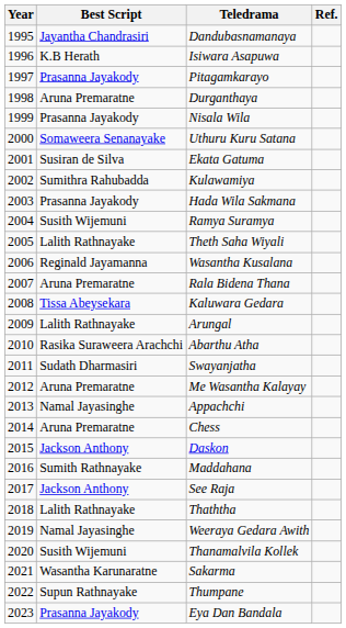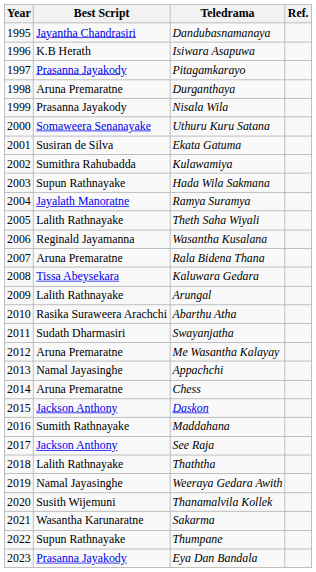 <table class="wikitable">
 <tr>
 <th>Year</th>
 <th>Best Script</th>
 <th>Teledrama</th>
 <th>Ref.</th>
 </tr>
 <tr>
 <td>1995</td>
 <td><a href='#'>Jayantha Chandrasiri</a></td>
 <td><em>Dandubasnamanaya</em></td>
 <td></td>
 </tr>
 <tr>
 <td>1996</td>
 <td>K.B Herath</td>
 <td><em>Isiwara Asapuwa</em></td>
 <td></td>
 </tr>
 <tr>
 <td>1997</td>
 <td><a href='#'>Prasanna Jayakody</a></td>
 <td><em>Pitagamkarayo</em></td>
 <td></td>
 </tr>
 <tr>
 <td>1998</td>
 <td>Aruna Premaratne</td>
 <td><em>Durganthaya</em></td>
 <td></td>
 </tr>
 <tr>
 <td>1999</td>
 <td>Prasanna Jayakody</td>
 <td><em>Nisala Wila</em></td>
 <td></td>
 </tr>
 <tr>
 <td>2000</td>
 <td><a href='#'>Somaweera Senanayake</a></td>
 <td><em>Uthuru Kuru Satana</em></td>
 <td></td>
 </tr>
 <tr>
 <td>2001</td>
 <td>Susiran de Silva</td>
 <td><em>Ekata Gatuma</em></td>
 <td></td>
 </tr>
 <tr>
 <td>2002</td>
 <td>Sumithra Rahubadda</td>
 <td><em>Kulawamiya</em></td>
 <td></td>
 </tr>
 <tr>
 <td>2003</td>
-<td>Prasanna Jayakody</td>
+<td>Supun Rathnayake</td>
 <td><em>Hada Wila Sakmana</em></td>
 <td></td>
 </tr>
 <tr>
 <td>2004</td>
-<td>Susith Wijemuni</td>
+<td><a href='#'>Jayalath Manoratne</a></td>
 <td><em>Ramya Suramya</em></td>
 <td></td>
 </tr>
 <tr>
 <td>2005</td>
 <td>Lalith Rathnayake</td>
 <td><em>Theth Saha Wiyali</em></td>
 <td></td>
 </tr>
 <tr>
 <td>2006</td>
 <td>Reginald Jayamanna</td>
 <td><em>Wasantha Kusalana</em></td>
 <td></td>
 </tr>
 <tr>
 <td>2007</td>
 <td>Aruna Premaratne</td>
 <td><em>Rala Bidena Thana</em></td>
 <td></td>
 </tr>
 <tr>
 <td>2008</td>
 <td><a href='#'>Tissa Abeysekara</a></td>
 <td><em>Kaluwara Gedara</em></td>
 <td></td>
 </tr>
 <tr>
 <td>2009</td>
 <td>Lalith Rathnayake</td>
 <td><em>Arungal</em></td>
 <td></td>
 </tr>
 <tr>
 <td>2010</td>
 <td>Rasika Suraweera Arachchi</td>
 <td><em>Abarthu Atha</em></td>
 <td></td>
 </tr>
 <tr>
 <td>2011</td>
 <td>Sudath Dharmasiri</td>
 <td><em>Swayanjatha</em></td>
 <td></td>
 </tr>
 <tr>
 <td>2012</td>
 <td>Aruna Premaratne</td>
 <td><em>Me Wasantha Kalayay</em></td>
 <td></td>
 </tr>
 <tr>
 <td>2013</td>
 <td>Namal Jayasinghe</td>
 <td><em>Appachchi</em></td>
 <td></td>
 </tr>
 <tr>
 <td>2014</td>
 <td>Aruna Premaratne</td>
 <td><em>Chess</em></td>
 <td></td>
 </tr>
 <tr>
 <td>2015</td>
 <td><a href='#'>Jackson Anthony</a></td>
 <td><em><a href='#'>Daskon</a></em></td>
 <td></td>
 </tr>
 <tr>
 <td>2016</td>
 <td>Sumith Rathnayake</td>
 <td><em>Maddahana</em></td>
 <td></td>
 </tr>
 <tr>
 <td>2017</td>
 <td><a href='#'>Jackson Anthony</a></td>
 <td><em>See Raja</em></td>
 <td></td>
 </tr>
 <tr>
 <td>2018</td>
 <td>Lalith Rathnayake</td>
 <td><em>Thaththa</em></td>
 <td></td>
 </tr>
 <tr>
 <td>2019</td>
 <td>Namal Jayasinghe</td>
 <td><em>Weeraya Gedara Awith</em></td>
 <td></td>
 </tr>
 <tr>
 <td>2020</td>
 <td>Susith Wijemuni</td>
 <td><em>Thanamalvila Kollek</em></td>
 <td></td>
 </tr>
 <tr>
 <td>2021</td>
 <td>Wasantha Karunaratne</td>
 <td><em>Sakarma</em></td>
 <td></td>
 </tr>
 <tr>
 <td>2022</td>
 <td>Supun Rathnayake</td>
 <td><em>Thumpane</em></td>
 <td></td>
 </tr>
 <tr>
 <td>2023</td>
 <td><a href='#'>Prasanna Jayakody</a></td>
 <td><em>Eya Dan Bandala</em></td>
 <td></td>
 </tr>
 </table>
